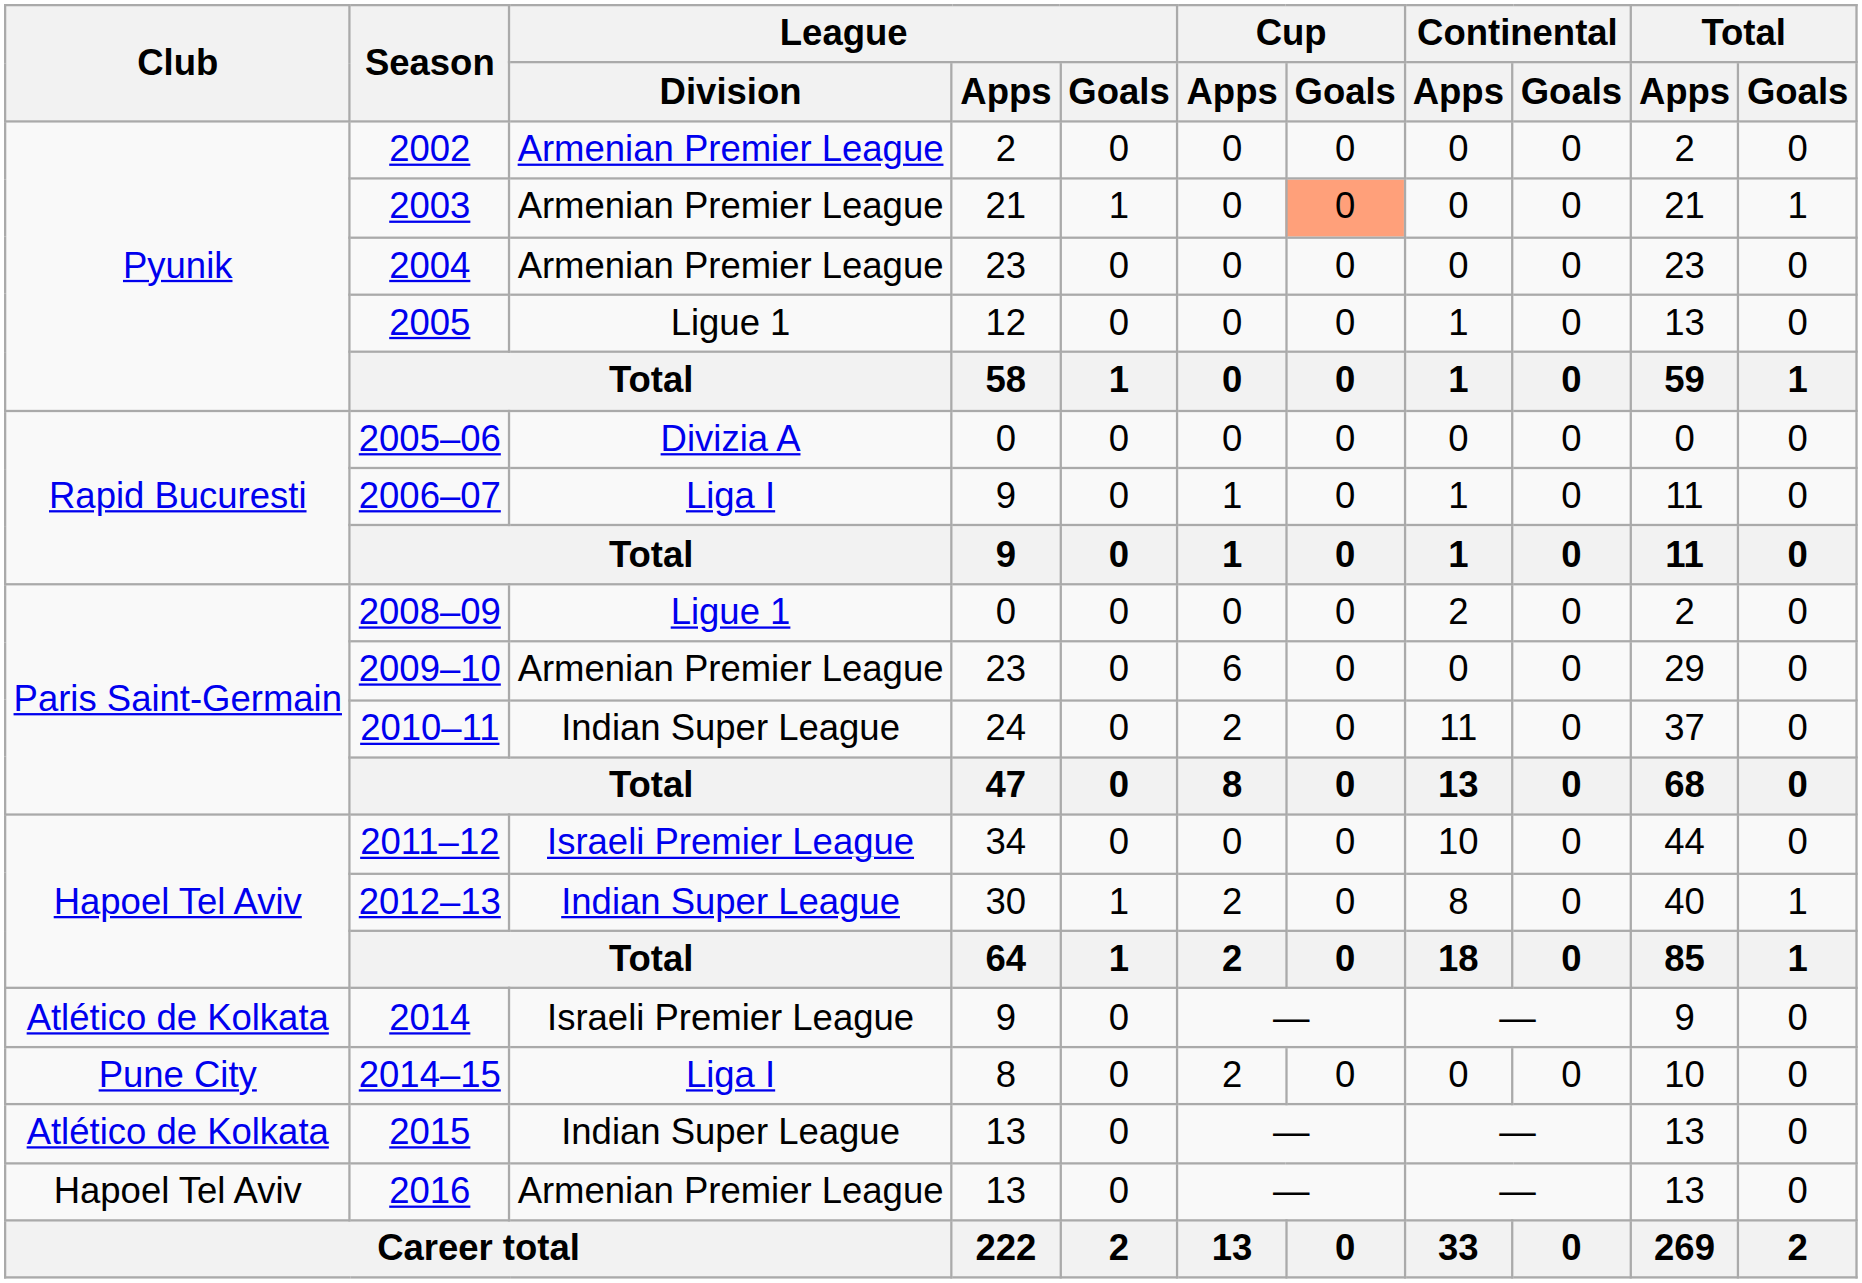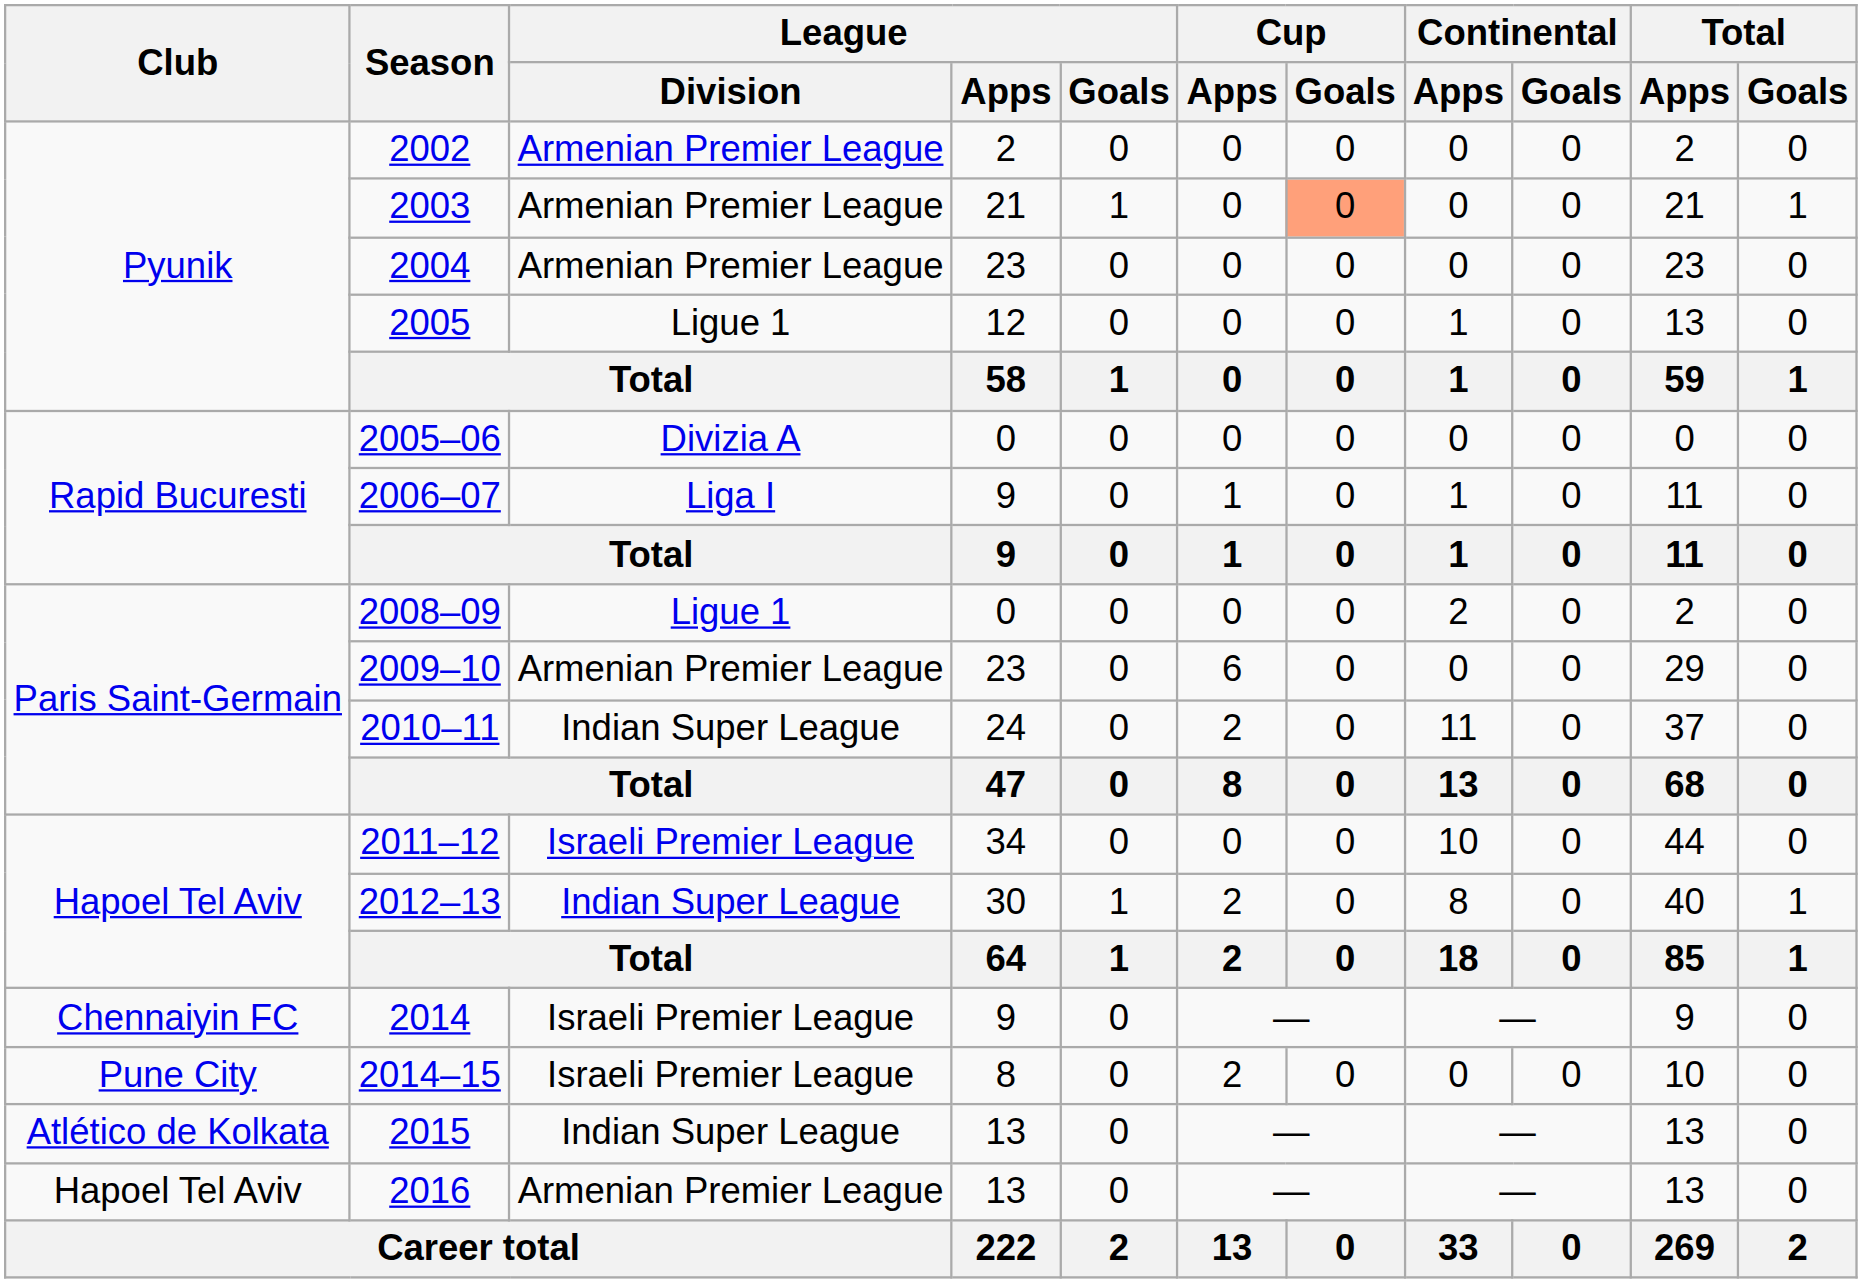 <table class="wikitable" style="text-align:center">
 <tr>
 <th rowspan="2">Club</th>
 <th rowspan="2">Season</th>
 <th colspan="3">League</th>
 <th colspan="2">Cup</th>
 <th colspan="2">Continental</th>
 <th colspan="2">Total</th>
 </tr>
 <tr>
 <th>Division</th>
 <th>Apps</th>
 <th>Goals</th>
 <th>Apps</th>
 <th>Goals</th>
 <th>Apps</th>
 <th>Goals</th>
 <th>Apps</th>
 <th>Goals</th>
 </tr>
 <tr>
 <td rowspan="5"><a href='#'>Pyunik</a></td>
 <td><a href='#'>2002</a></td>
 <td><a href='#'>Armenian Premier League</a></td>
 <td>2</td>
 <td>0</td>
 <td>0</td>
 <td>0</td>
 <td>0</td>
 <td>0</td>
 <td>2</td>
 <td>0</td>
 </tr>
 <tr>
 <td><a href='#'>2003</a></td>
 <td>Armenian Premier League</td>
 <td>21</td>
 <td>1</td>
 <td>0</td>
 <td style="background: lightsalmon;">0</td>
 <td>0</td>
 <td>0</td>
 <td>21</td>
 <td>1</td>
 </tr>
 <tr>
 <td><a href='#'>2004</a></td>
 <td>Armenian Premier League</td>
 <td>23</td>
 <td>0</td>
 <td>0</td>
 <td>0</td>
 <td>0</td>
 <td>0</td>
 <td>23</td>
 <td>0</td>
 </tr>
 <tr>
 <td><a href='#'>2005</a></td>
 <td>Ligue 1</td>
 <td>12</td>
 <td>0</td>
 <td>0</td>
 <td>0</td>
 <td>1</td>
 <td>0</td>
 <td>13</td>
 <td>0</td>
 </tr>
 <tr>
 <th colspan="2">Total</th>
 <th>58</th>
 <th>1</th>
 <th>0</th>
 <th>0</th>
 <th>1</th>
 <th>0</th>
 <th>59</th>
 <th>1</th>
 </tr>
 <tr>
 <td rowspan="3"><a href='#'>Rapid Bucuresti</a></td>
 <td><a href='#'>2005–06</a></td>
 <td><a href='#'>Divizia A</a></td>
 <td>0</td>
 <td>0</td>
 <td>0</td>
 <td>0</td>
 <td>0</td>
 <td>0</td>
 <td>0</td>
 <td>0</td>
 </tr>
 <tr>
 <td><a href='#'>2006–07</a></td>
 <td><a href='#'>Liga I</a></td>
 <td>9</td>
 <td>0</td>
 <td>1</td>
 <td>0</td>
 <td>1</td>
 <td>0</td>
 <td>11</td>
 <td>0</td>
 </tr>
 <tr>
 <th colspan="2">Total</th>
 <th>9</th>
 <th>0</th>
 <th>1</th>
 <th>0</th>
 <th>1</th>
 <th>0</th>
 <th>11</th>
 <th>0</th>
 </tr>
 <tr>
 <td rowspan="4"><a href='#'>Paris Saint-Germain</a></td>
 <td><a href='#'>2008–09</a></td>
 <td><a href='#'>Ligue 1</a></td>
 <td>0</td>
 <td>0</td>
 <td>0</td>
 <td>0</td>
 <td>2</td>
 <td>0</td>
 <td>2</td>
 <td>0</td>
 </tr>
 <tr>
 <td><a href='#'>2009–10</a></td>
 <td>Armenian Premier League</td>
 <td>23</td>
 <td>0</td>
 <td>6</td>
 <td>0</td>
 <td>0</td>
 <td>0</td>
 <td>29</td>
 <td>0</td>
 </tr>
 <tr>
 <td><a href='#'>2010–11</a></td>
 <td>Indian Super League</td>
 <td>24</td>
 <td>0</td>
 <td>2</td>
 <td>0</td>
 <td>11</td>
 <td>0</td>
 <td>37</td>
 <td>0</td>
 </tr>
 <tr>
 <th colspan="2">Total</th>
 <th>47</th>
 <th>0</th>
 <th>8</th>
 <th>0</th>
 <th>13</th>
 <th>0</th>
 <th>68</th>
 <th>0</th>
 </tr>
 <tr>
 <td rowspan="3"><a href='#'>Hapoel Tel Aviv</a></td>
 <td><a href='#'>2011–12</a></td>
 <td><a href='#'>Israeli Premier League</a></td>
 <td>34</td>
 <td>0</td>
 <td>0</td>
 <td>0</td>
 <td>10</td>
 <td>0</td>
 <td>44</td>
 <td>0</td>
 </tr>
 <tr>
 <td><a href='#'>2012–13</a></td>
 <td><a href='#'>Indian Super League</a></td>
 <td>30</td>
 <td>1</td>
 <td>2</td>
 <td>0</td>
 <td>8</td>
 <td>0</td>
 <td>40</td>
 <td>1</td>
 </tr>
 <tr>
 <th colspan="2">Total</th>
 <th>64</th>
 <th>1</th>
 <th>2</th>
 <th>0</th>
 <th>18</th>
 <th>0</th>
 <th>85</th>
 <th>1</th>
 </tr>
 <tr>
-<td><a href='#'>Atlético de Kolkata</a></td>
+<td><a href='#'>Chennaiyin FC</a></td>
 <td><a href='#'>2014</a></td>
 <td>Israeli Premier League</td>
 <td>9</td>
 <td>0</td>
 <td colspan="2">—</td>
 <td colspan="2">—</td>
 <td>9</td>
 <td>0</td>
 </tr>
 <tr>
 <td><a href='#'>Pune City</a></td>
 <td><a href='#'>2014–15</a></td>
-<td><a href='#'>Liga I</a></td>
+<td>Israeli Premier League</td>
 <td>8</td>
 <td>0</td>
 <td>2</td>
 <td>0</td>
 <td>0</td>
 <td>0</td>
 <td>10</td>
 <td>0</td>
 </tr>
 <tr>
 <td><a href='#'>Atlético de Kolkata</a></td>
 <td><a href='#'>2015</a></td>
 <td>Indian Super League</td>
 <td>13</td>
 <td>0</td>
 <td colspan="2">—</td>
 <td colspan="2">—</td>
 <td>13</td>
 <td>0</td>
 </tr>
 <tr>
 <td>Hapoel Tel Aviv</td>
 <td><a href='#'>2016</a></td>
 <td>Armenian Premier League</td>
 <td>13</td>
 <td>0</td>
 <td colspan="2">—</td>
 <td colspan="2">—</td>
 <td>13</td>
 <td>0</td>
 </tr>
 <tr>
 <th colspan="3">Career total</th>
 <th>222</th>
 <th>2</th>
 <th>13</th>
 <th>0</th>
 <th>33</th>
 <th>0</th>
 <th>269</th>
 <th>2</th>
 </tr>
 </table>
